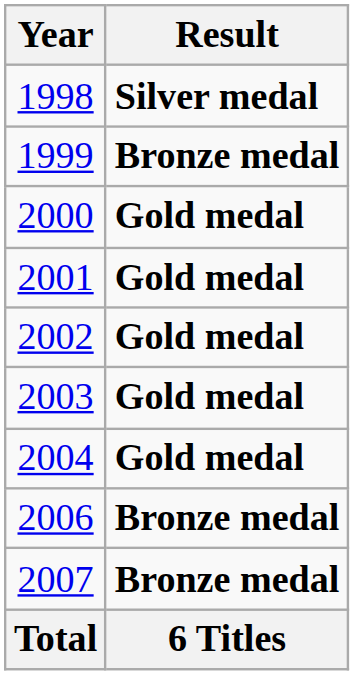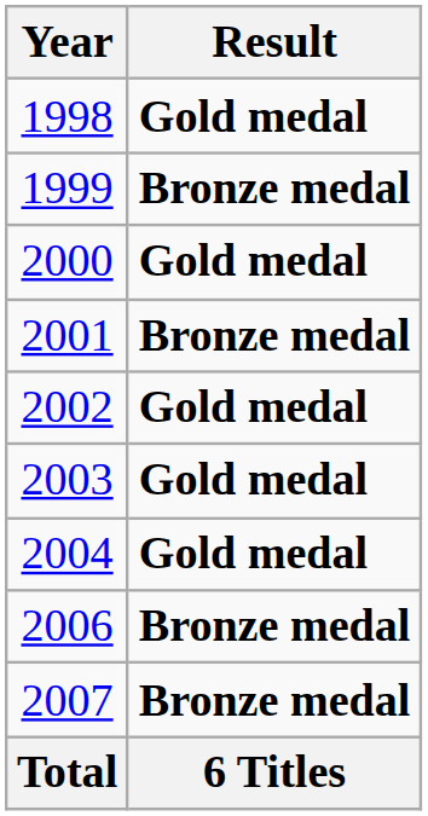 <table class="wikitable" style="text-align: center;">
 <tr>
 <th>Year</th>
 <th>Result</th>
 </tr>
 <tr>
 <td><a href='#'>1998</a></td>
-<td style="text-align:left;"><strong> Silver medal</strong></td>
+<td style="text-align:left;"><strong> Gold medal</strong></td>
 </tr>
 <tr>
 <td><a href='#'>1999</a></td>
 <td style="text-align:left;"><strong> Bronze medal</strong></td>
 </tr>
 <tr>
 <td><a href='#'>2000</a></td>
 <td style="text-align:left;"><strong> Gold medal</strong></td>
 </tr>
 <tr>
 <td><a href='#'>2001</a></td>
-<td style="text-align:left;"><strong> Gold medal</strong></td>
+<td style="text-align:left;"><strong> Bronze medal</strong></td>
 </tr>
 <tr>
 <td><a href='#'>2002</a></td>
 <td style="text-align:left;"><strong> Gold medal</strong></td>
 </tr>
 <tr>
 <td><a href='#'>2003</a></td>
 <td style="text-align:left;"><strong> Gold medal</strong></td>
 </tr>
 <tr>
 <td><a href='#'>2004</a></td>
 <td style="text-align:left;"><strong> Gold medal</strong></td>
 </tr>
 <tr>
 <td><a href='#'>2006</a></td>
 <td style="text-align:left;"><strong> Bronze medal</strong></td>
 </tr>
 <tr>
 <td><a href='#'>2007</a></td>
 <td style="text-align:left;"><strong> Bronze medal</strong></td>
 </tr>
 <tr>
 <th>Total</th>
 <th>6 Titles</th>
 </tr>
 </table>
